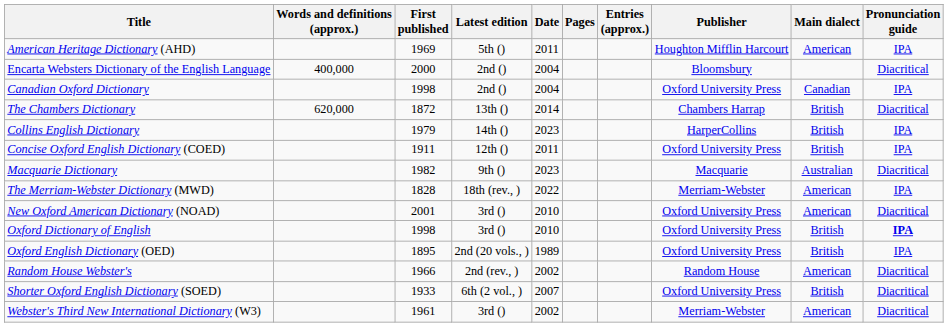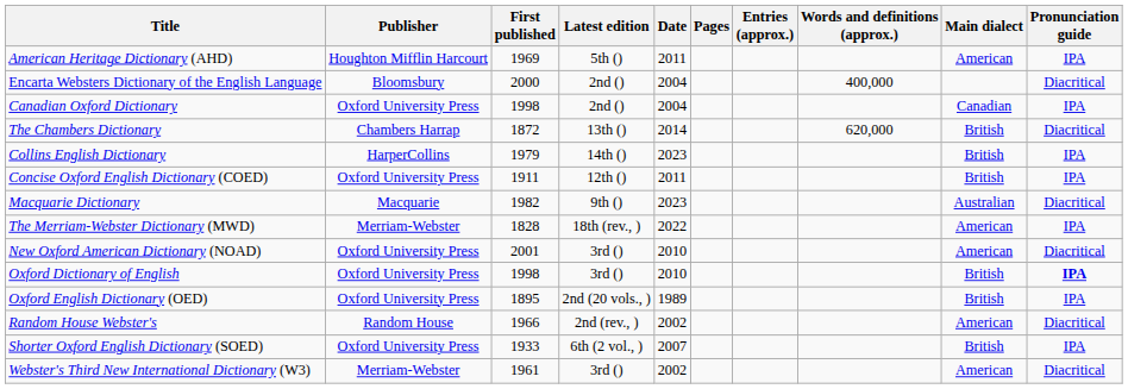 <table class="sortable wikitable" style="font-size:85%; text-align:center;">
 <tr>
 <th>Title</th>
-<th>Words and definitions<br>(approx.)</th>
+<th>Publisher</th>
 <th>First<br>published</th>
 <th data-sort-type="number">Latest edition</th>
 <th>Date</th>
 <th>Pages</th>
 <th>Entries<br>(approx.)</th>
-<th>Publisher</th>
+<th>Words and definitions<br>(approx.)</th>
 <th>Main dialect</th>
 <th>Pronunciation<br>guide</th>
 </tr>
 <tr>
 <td align="left"><em><a href='#'>American Heritage Dictionary</a></em> (AHD)</td>
-<td></td>
+<td><a href='#'>Houghton Mifflin Harcourt</a></td>
 <td>1969</td>
 <td data-sort-value="5">5th ()</td>
 <td>2011</td>
 <td></td>
 <td></td>
-<td><a href='#'>Houghton Mifflin Harcourt</a></td>
+<td></td>
 <td><a href='#'>American</a></td>
 <td><a href='#'>IPA</a></td>
 </tr>
 <tr>
 <td align="left"><a href='#'>Encarta Websters Dictionary of the English Language</a></td>
-<td>400,000</td>
+<td><a href='#'>Bloomsbury</a></td>
 <td>2000</td>
 <td>2nd ()</td>
 <td>2004</td>
 <td></td>
 <td></td>
-<td><a href='#'>Bloomsbury</a></td>
+<td>400,000</td>
 <td></td>
 <td><a href='#'>Diacritical</a></td>
 </tr>
 <tr>
 <td align="left"><em><a href='#'>Canadian Oxford Dictionary</a></em></td>
-<td></td>
+<td><a href='#'>Oxford University Press</a></td>
 <td>1998</td>
 <td data-sort-value="5">2nd ()</td>
 <td>2004</td>
 <td></td>
 <td></td>
-<td><a href='#'>Oxford University Press</a></td>
+<td></td>
 <td><a href='#'>Canadian</a></td>
 <td><a href='#'>IPA</a></td>
 </tr>
 <tr>
 <td align="left"><em><a href='#'>The Chambers Dictionary</a></em></td>
-<td>620,000</td>
+<td><a href='#'>Chambers Harrap</a></td>
 <td>1872</td>
 <td data-sort-value="11">13th ()</td>
 <td>2014</td>
 <td></td>
 <td></td>
-<td><a href='#'>Chambers Harrap</a></td>
+<td>620,000</td>
 <td><a href='#'>British</a></td>
 <td><a href='#'>Diacritical</a></td>
 </tr>
 <tr>
 <td align="left"><em><a href='#'>Collins English Dictionary</a></em></td>
-<td></td>
+<td><a href='#'>HarperCollins</a></td>
 <td>1979</td>
 <td data-sort-value="11">14th ()</td>
 <td>2023</td>
 <td></td>
 <td></td>
-<td><a href='#'>HarperCollins</a></td>
+<td></td>
 <td><a href='#'>British</a></td>
 <td><a href='#'>IPA</a></td>
 </tr>
 <tr>
 <td align="left"><em><a href='#'>Concise Oxford English Dictionary</a></em> (COED)</td>
-<td></td>
+<td><a href='#'>Oxford University Press</a></td>
 <td>1911</td>
 <td data-sort-value="3">12th ()</td>
 <td>2011</td>
 <td></td>
 <td></td>
-<td><a href='#'>Oxford University Press</a></td>
+<td></td>
 <td><a href='#'>British</a></td>
 <td><a href='#'>IPA</a></td>
 </tr>
 <tr>
 <td align="left"><em><a href='#'>Macquarie Dictionary</a></em></td>
-<td></td>
+<td><a href='#'>Macquarie</a></td>
 <td>1982</td>
 <td data-sort-value="3">9th ()</td>
 <td>2023</td>
 <td></td>
 <td></td>
-<td><a href='#'>Macquarie</a></td>
+<td></td>
 <td><a href='#'>Australian</a></td>
 <td><a href='#'>Diacritical</a></td>
 </tr>
 <tr>
 <td align="left"><em><a href='#'>The Merriam-Webster Dictionary</a></em> (MWD)</td>
-<td></td>
+<td><a href='#'>Merriam-Webster</a></td>
 <td>1828</td>
 <td data-sort-value="3">18th (rev., )</td>
 <td>2022</td>
 <td></td>
 <td></td>
-<td><a href='#'>Merriam-Webster</a></td>
+<td></td>
 <td><a href='#'>American</a></td>
 <td><a href='#'>IPA</a></td>
 </tr>
 <tr>
 <td align="left"><em><a href='#'>New Oxford American Dictionary</a></em> (NOAD)</td>
-<td></td>
+<td><a href='#'>Oxford University Press</a></td>
 <td>2001</td>
 <td data-sort-value="3">3rd ()</td>
 <td>2010</td>
 <td></td>
 <td></td>
-<td><a href='#'>Oxford University Press</a></td>
+<td></td>
 <td><a href='#'>American</a></td>
 <td><a href='#'>Diacritical</a></td>
 </tr>
 <tr>
 <td align="left"><em><a href='#'>Oxford Dictionary of English</a></em></td>
-<td></td>
+<td><a href='#'>Oxford University Press</a></td>
 <td>1998</td>
 <td data-sort-value="3">3rd ()</td>
 <td>2010</td>
 <td></td>
 <td></td>
-<td><a href='#'>Oxford University Press</a></td>
+<td></td>
 <td><a href='#'>British</a></td>
 <td><strong><a href='#'>IPA</a></strong></td>
 </tr>
 <tr>
 <td align="left"><em><a href='#'>Oxford English Dictionary</a></em> (OED)</td>
-<td></td>
+<td><a href='#'>Oxford University Press</a></td>
 <td>1895</td>
 <td data-sort-value="2">2nd (20 vols., )</td>
 <td>1989</td>
 <td></td>
 <td></td>
-<td><a href='#'>Oxford University Press</a></td>
+<td></td>
 <td><a href='#'>British</a></td>
 <td><a href='#'>IPA</a></td>
 </tr>
 <tr>
 <td align="left"><em><a href='#'>Random House Webster's</a></em></td>
-<td></td>
+<td><a href='#'>Random House</a></td>
 <td>1966</td>
 <td data-sort-value="3">2nd (rev., )</td>
 <td>2002</td>
 <td></td>
 <td></td>
-<td><a href='#'>Random House</a></td>
+<td></td>
 <td><a href='#'>American</a></td>
 <td><a href='#'>Diacritical</a></td>
 </tr>
 <tr>
 <td align="left"><em><a href='#'>Shorter Oxford English Dictionary</a></em> (SOED)</td>
-<td></td>
+<td><a href='#'>Oxford University Press</a></td>
 <td>1933</td>
 <td data-sort-value="3">6th (2 vol., )</td>
 <td>2007</td>
 <td></td>
 <td></td>
-<td><a href='#'>Oxford University Press</a></td>
+<td></td>
 <td><a href='#'>British</a></td>
-<td><a href='#'>Diacritical</a></td>
+<td><a href='#'>IPA</a></td>
 </tr>
 <tr>
 <td align="left"><em><a href='#'>Webster's Third New International Dictionary</a></em> (W3)</td>
-<td></td>
+<td><a href='#'>Merriam-Webster</a></td>
 <td>1961</td>
 <td data-sort-value="3">3rd ()</td>
 <td>2002</td>
 <td></td>
 <td></td>
-<td><a href='#'>Merriam-Webster</a></td>
+<td></td>
 <td><a href='#'>American</a></td>
 <td><a href='#'>Diacritical</a></td>
 </tr>
 </table>
